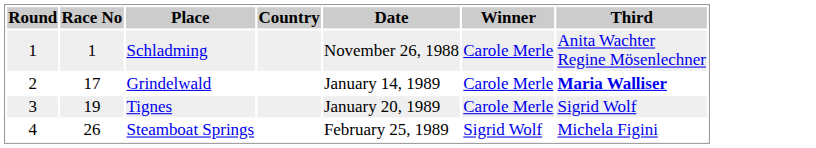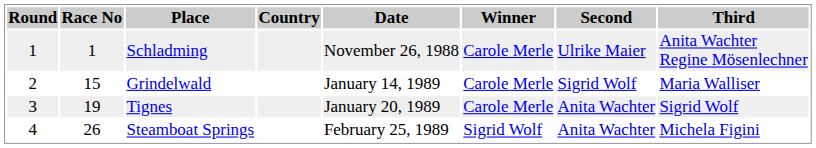 <table border="0" style="border: 1px solid #999; background-color:#FFFFFF; text-align:center">
 <tr align="center" bgcolor="#CCCCCC">
 <th>Round</th>
 <th>Race No</th>
 <th>Place</th>
 <th>Country</th>
 <th>Date</th>
 <th>Winner</th>
+<th>Second</th>
 <th>Third</th>
 </tr>
 <tr bgcolor="#EFEFEF">
 <td>1</td>
 <td>1</td>
 <td align="left"><a href='#'>Schladming</a></td>
 <td align="left"></td>
 <td align="left">November 26, 1988</td>
 <td align="left"> <a href='#'>Carole Merle</a></td>
+<td align="left"> <a href='#'>Ulrike Maier</a></td>
 <td align="left"> <a href='#'>Anita Wachter</a><br> <a href='#'>Regine Mösenlechner</a></td>
 </tr>
 <tr>
 <td>2</td>
-<td>17</td>
+<td>15</td>
 <td align="left"><a href='#'>Grindelwald</a></td>
 <td align="left"></td>
 <td align="left">January 14, 1989</td>
 <td align="left"> <a href='#'>Carole Merle</a></td>
-<td align="left"><strong> <a href='#'>Maria Walliser</a></strong></td>
+<td align="left"> <a href='#'>Sigrid Wolf</a></td>
+<td align="left"> <a href='#'>Maria Walliser</a></td>
 </tr>
 <tr bgcolor="#EFEFEF">
 <td>3</td>
 <td>19</td>
 <td align="left"><a href='#'>Tignes</a></td>
 <td align="left"></td>
 <td align="left">January 20, 1989</td>
 <td align="left"> <a href='#'>Carole Merle</a></td>
+<td align="left"> <a href='#'>Anita Wachter</a></td>
 <td align="left"> <a href='#'>Sigrid Wolf</a></td>
 </tr>
 <tr>
 <td>4</td>
 <td>26</td>
 <td align="left"><a href='#'>Steamboat Springs</a></td>
 <td align="left"></td>
 <td align="left">February 25, 1989</td>
 <td align="left"> <a href='#'>Sigrid Wolf</a></td>
+<td align="left"> <a href='#'>Anita Wachter</a></td>
 <td align="left"> <a href='#'>Michela Figini</a></td>
 </tr>
 </table>
